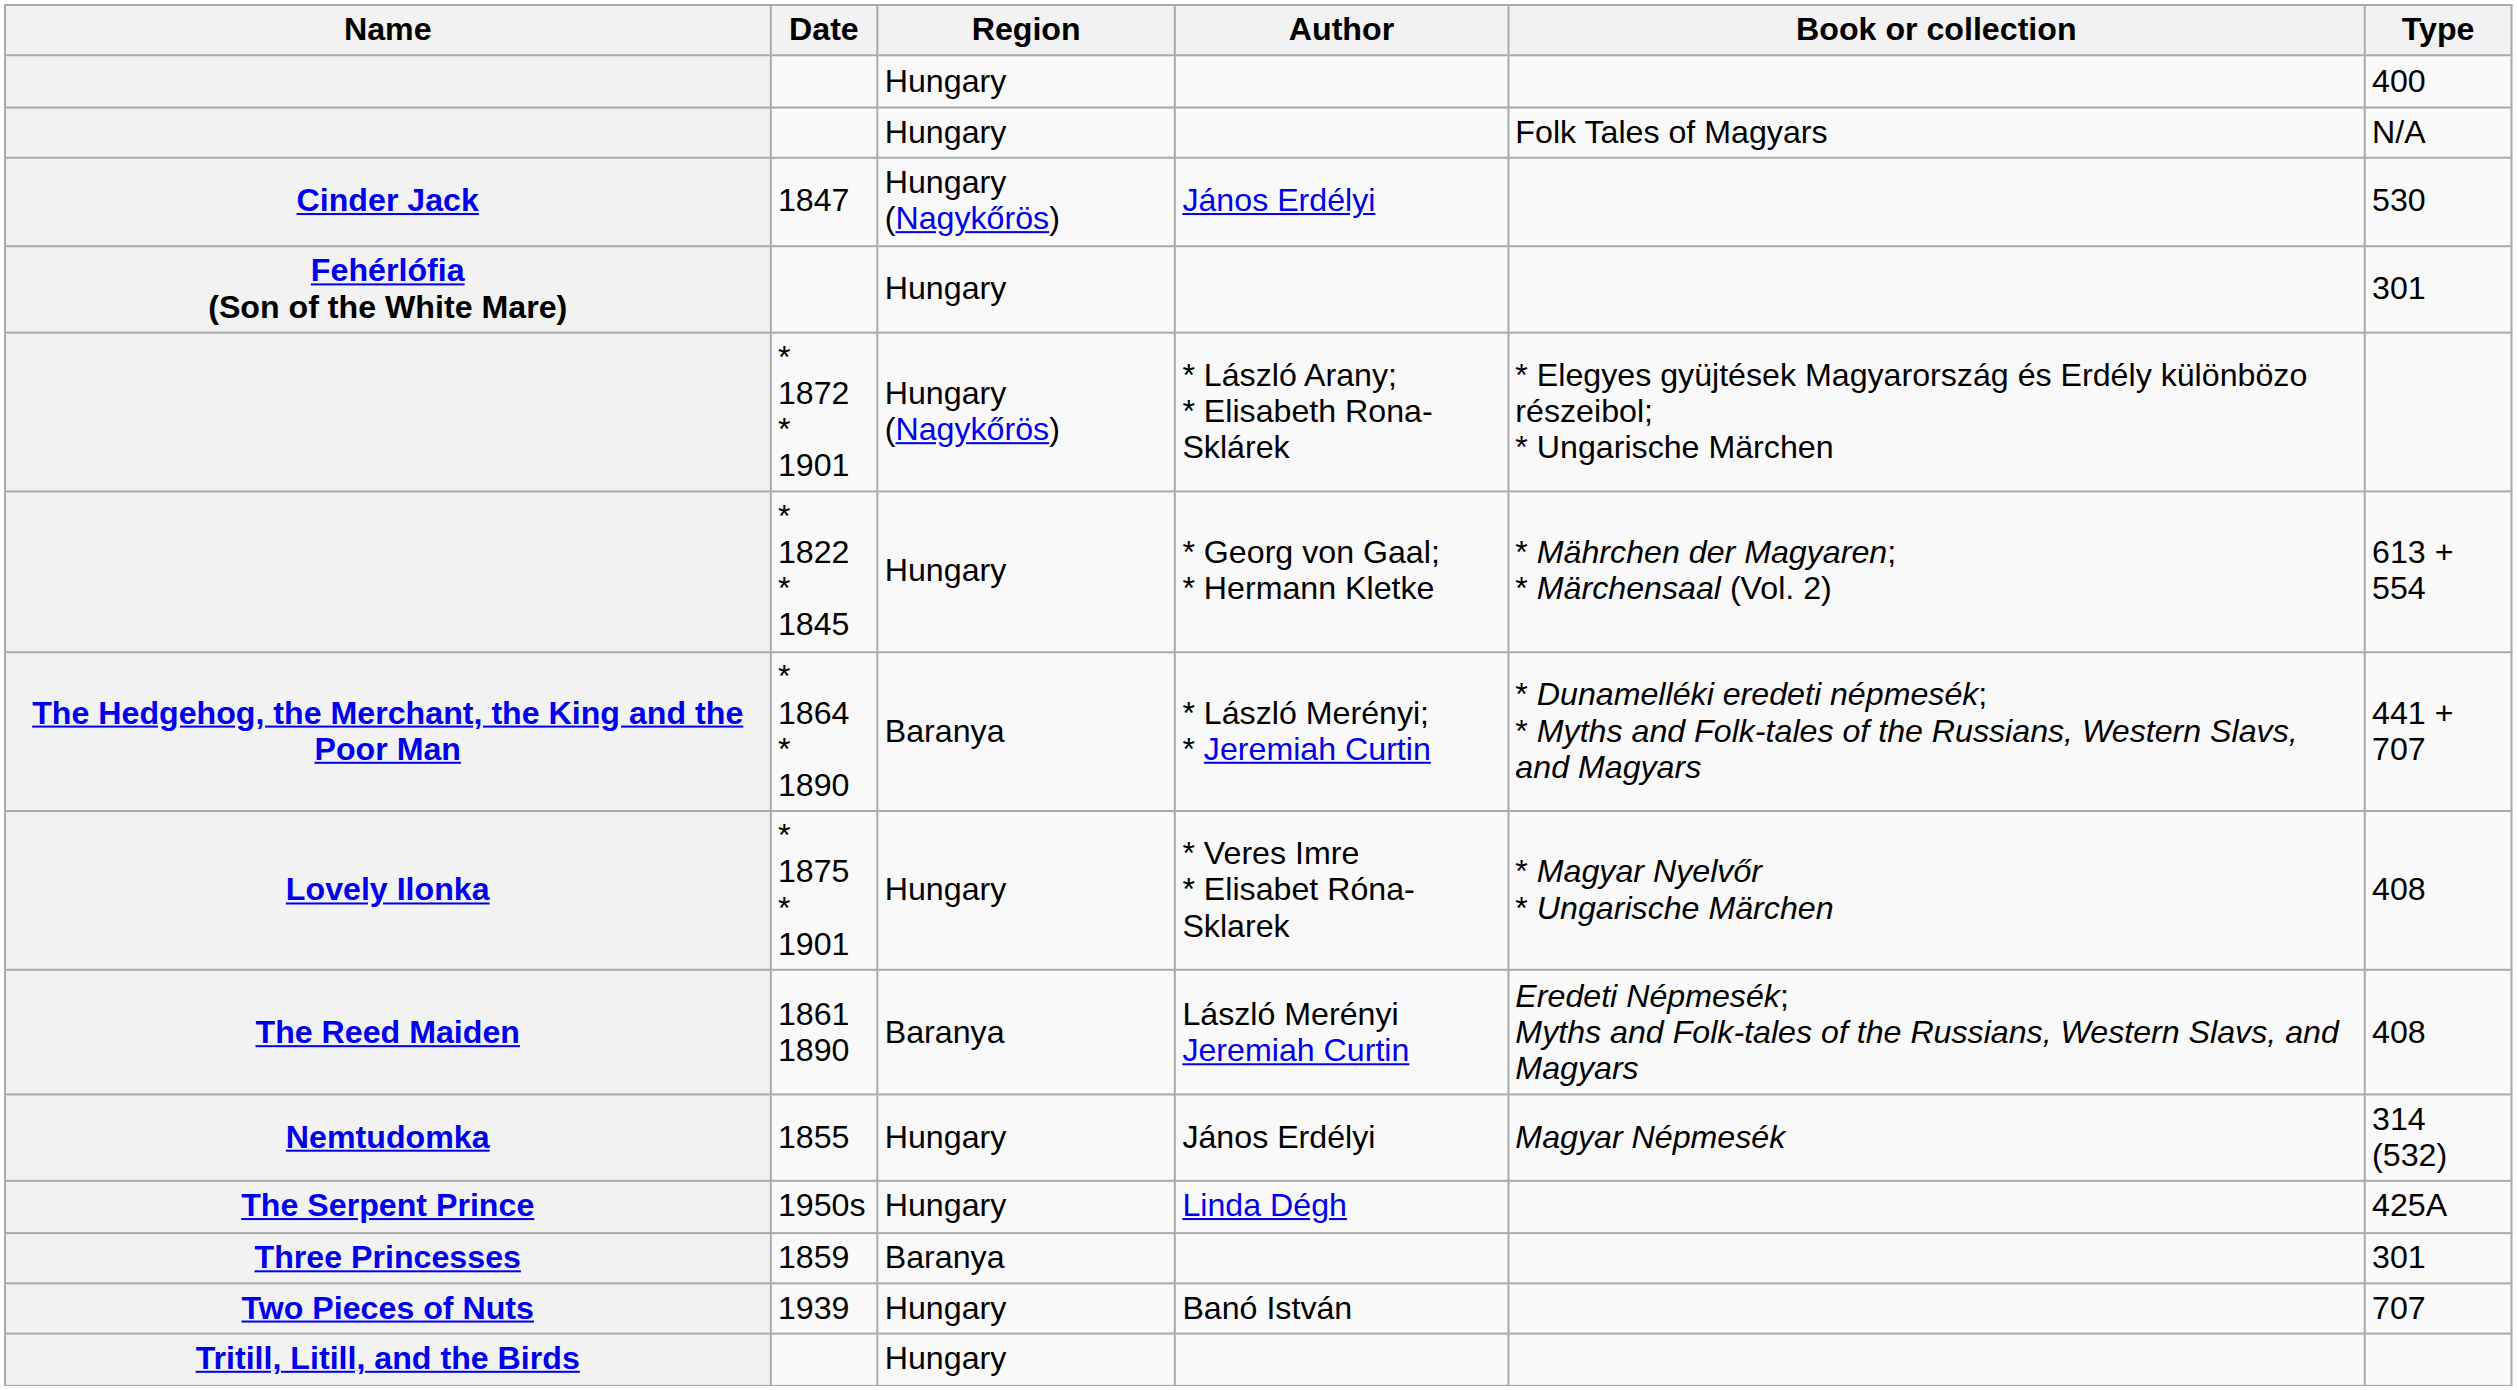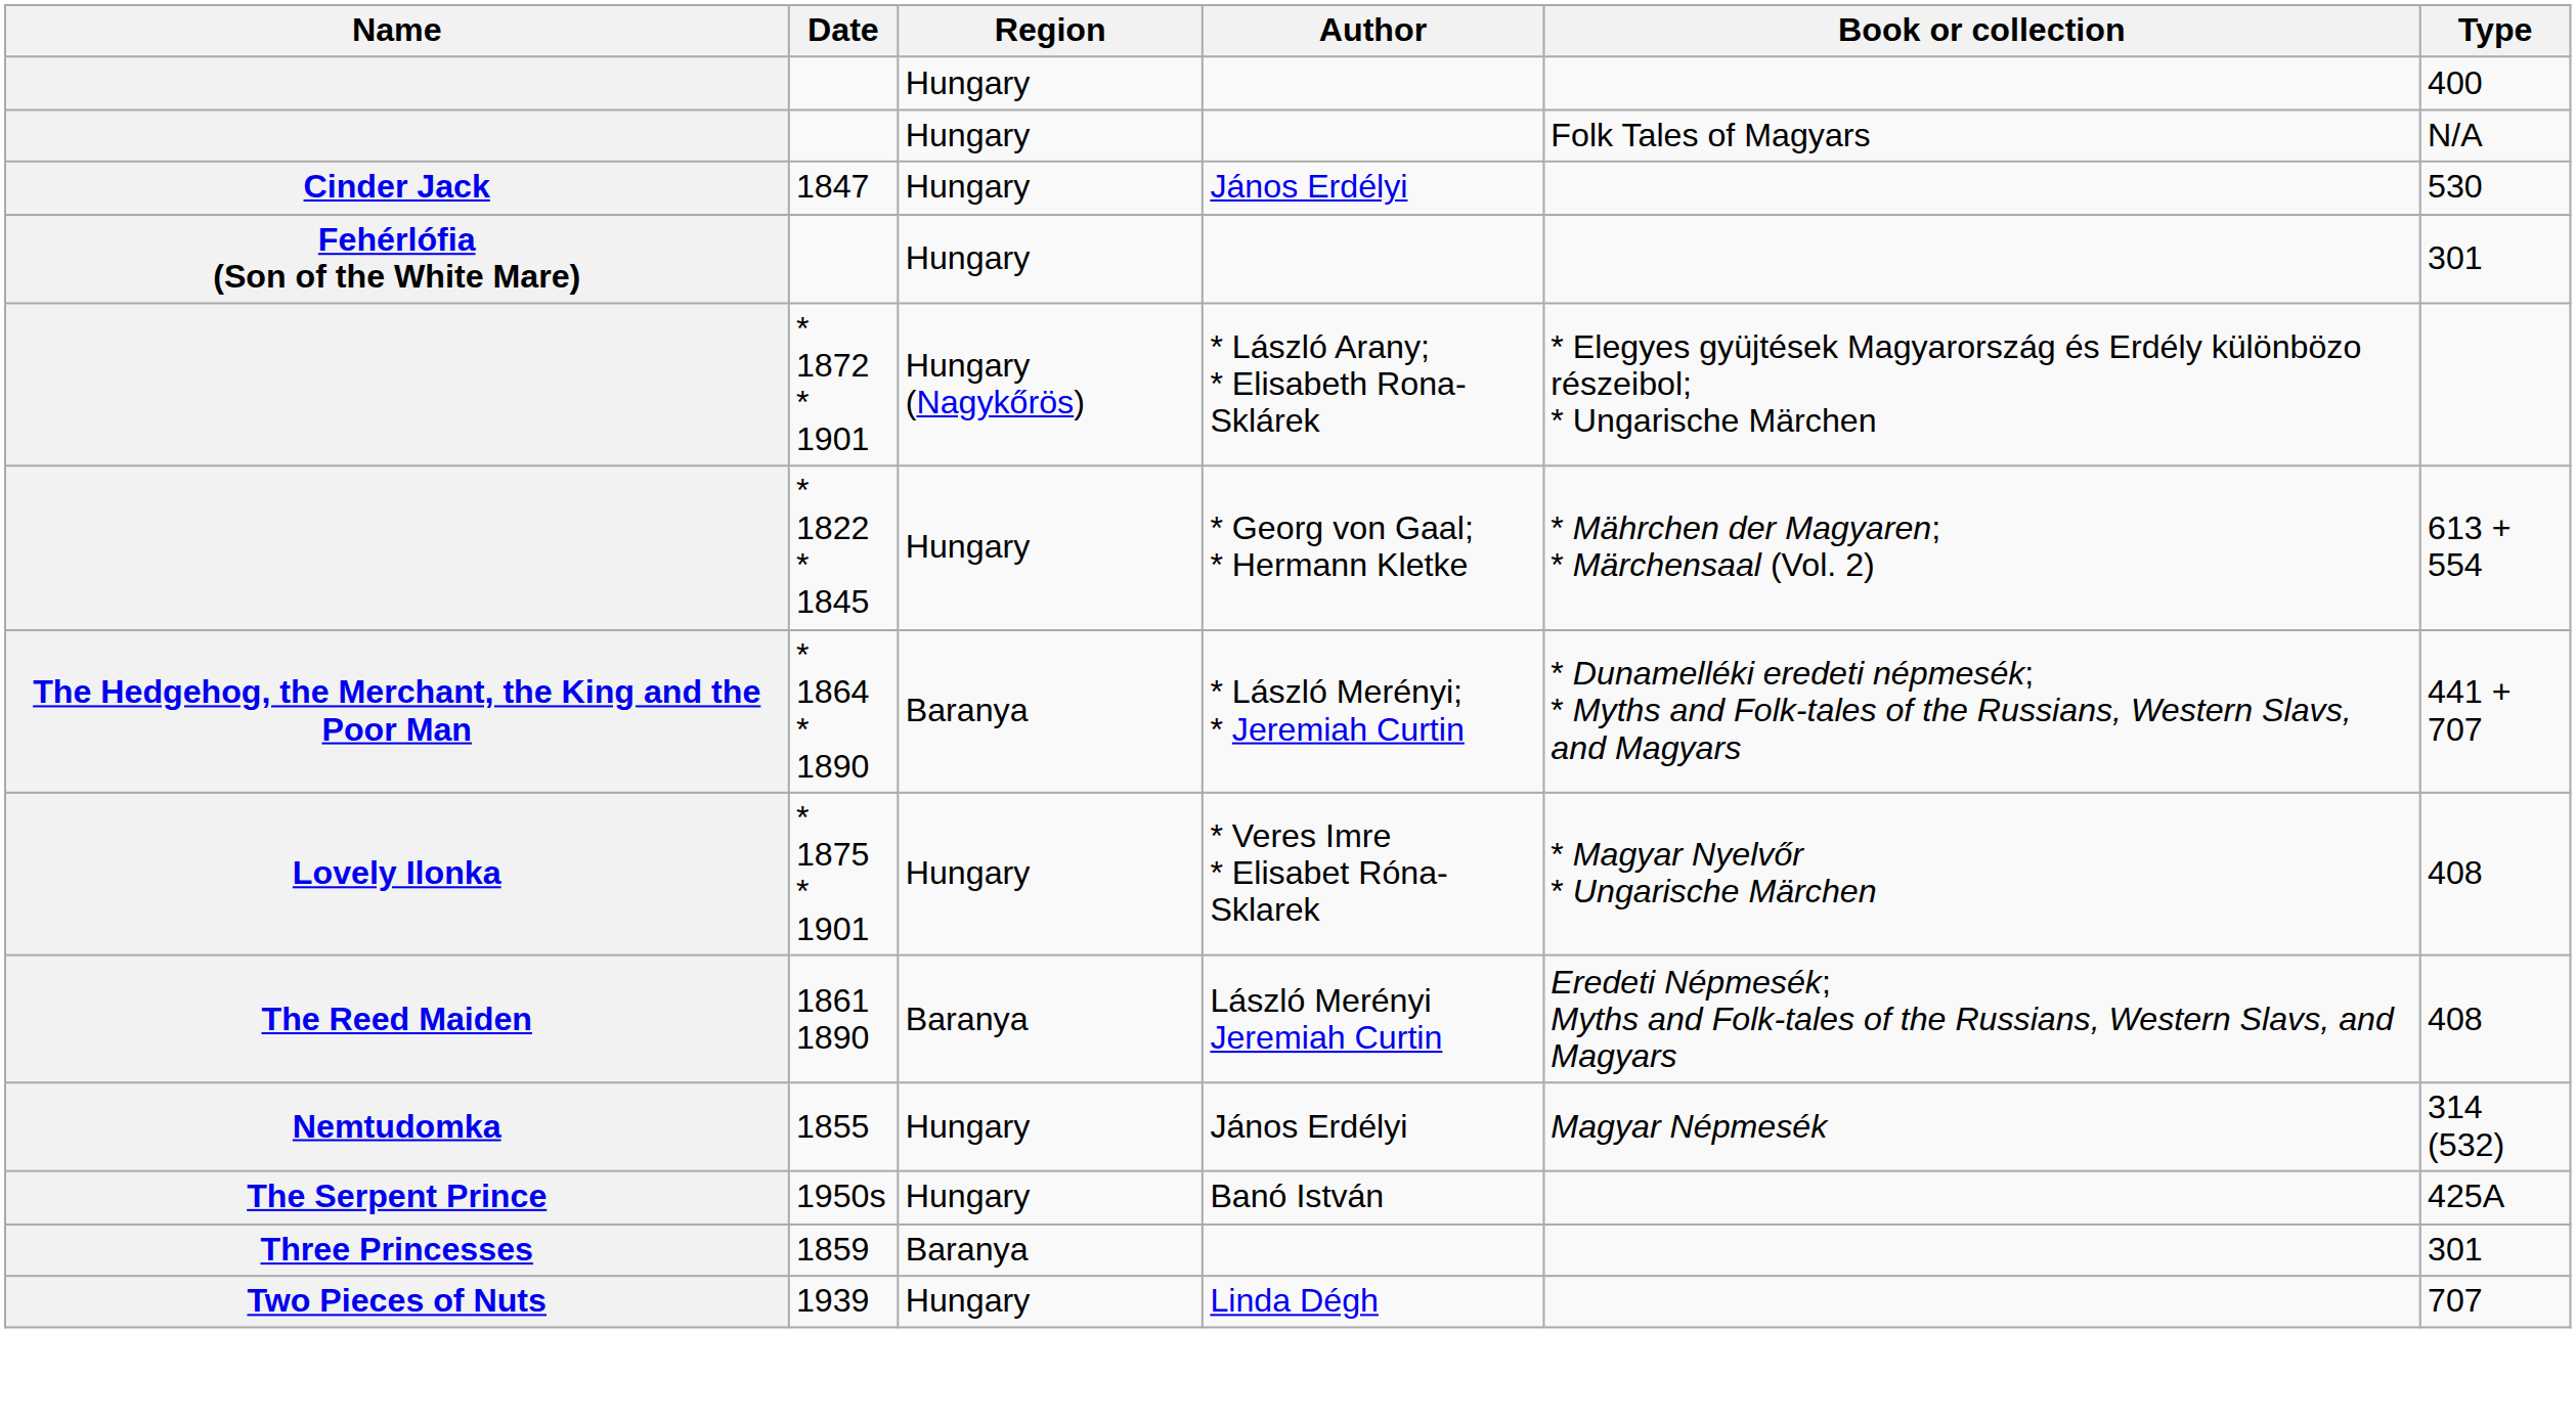 <table class="wikitable sortable">
 <tr>
 <th scope="col">Name</th>
 <th scope="col">Date</th>
 <th scope="col">Region</th>
 <th scope="col">Author</th>
 <th scope="col">Book or collection</th>
 <th scope="col">Type</th>
 </tr>
 <tr>
 <th></th>
 <td></td>
 <td>Hungary</td>
 <td></td>
 <td></td>
 <td>400</td>
 </tr>
 <tr>
 <th></th>
 <td></td>
 <td>Hungary</td>
 <td></td>
 <td>Folk Tales of Magyars</td>
 <td>N/A</td>
 </tr>
 <tr>
 <th><a href='#'>Cinder Jack</a></th>
 <td>1847</td>
-<td>Hungary (<a href='#'>Nagykőrös</a>)</td>
+<td>Hungary</td>
 <td><a href='#'>János Erdélyi</a></td>
 <td></td>
 <td>530</td>
 </tr>
 <tr>
 <th><a href='#'>Fehérlófia</a> <br> (Son of the White Mare)</th>
 <td></td>
 <td>Hungary</td>
 <td></td>
 <td></td>
 <td>301</td>
 </tr>
 <tr>
 <th></th>
 <td>* 1872 <br> * 1901</td>
 <td>Hungary (<a href='#'>Nagykőrös</a>)</td>
 <td>* László Arany; <br> * Elisabeth Rona-Sklárek</td>
 <td>* Elegyes gyüjtések Magyarország és Erdély különbözo részeibol; <br> * Ungarische Märchen</td>
 <td></td>
 </tr>
 <tr>
 <th></th>
 <td>* 1822 <br> * 1845</td>
 <td>Hungary</td>
 <td>* Georg von Gaal; <br> * Hermann Kletke</td>
 <td>* <em>Mährchen der Magyaren</em>; <br> * <em>Märchensaal</em> (Vol. 2)</td>
 <td>613 + 554</td>
 </tr>
 <tr>
 <th><a href='#'>The Hedgehog, the Merchant, the King and the Poor Man</a></th>
 <td>* 1864 <br> * 1890</td>
 <td>Baranya</td>
 <td>* László Merényi; <br> * <a href='#'>Jeremiah Curtin</a></td>
 <td>* <em>Dunamelléki eredeti népmesék</em>; <br> * <em>Myths and Folk-tales of the Russians, Western Slavs, and Magyars</em></td>
 <td>441 + 707</td>
 </tr>
 <tr>
 <th><a href='#'>Lovely Ilonka</a></th>
 <td>* 1875 <br> * 1901</td>
 <td>Hungary</td>
 <td>* Veres Imre <br> * Elisabet Róna-Sklarek</td>
 <td>* <em>Magyar Nyelvőr</em> <br> * <em>Ungarische Märchen</em></td>
 <td>408</td>
 </tr>
 <tr>
 <th><a href='#'>The Reed Maiden</a></th>
 <td>1861 <br> 1890</td>
 <td>Baranya</td>
 <td>László Merényi<br><a href='#'>Jeremiah Curtin</a></td>
 <td><em>Eredeti Népmesék</em>;<br><em>Myths and Folk-tales of the Russians, Western Slavs, and Magyars</em></td>
 <td>408</td>
 </tr>
 <tr>
 <th><a href='#'>Nemtudomka</a></th>
 <td>1855</td>
 <td>Hungary</td>
 <td>János Erdélyi</td>
 <td><em>Magyar Népmesék</em></td>
 <td>314 (532)</td>
 </tr>
 <tr>
 <th><a href='#'>The Serpent Prince</a></th>
 <td>1950s</td>
 <td>Hungary</td>
-<td><a href='#'>Linda Dégh</a></td>
+<td>Banó István</td>
 <td></td>
 <td>425A</td>
 </tr>
 <tr>
 <th><a href='#'>Three Princesses</a></th>
 <td>1859</td>
 <td>Baranya</td>
 <td></td>
 <td></td>
 <td>301</td>
 </tr>
 <tr>
 <th><a href='#'>Two Pieces of Nuts</a></th>
 <td>1939</td>
 <td>Hungary</td>
-<td>Banó István</td>
+<td><a href='#'>Linda Dégh</a></td>
 <td></td>
 <td>707</td>
 </tr>
-<tr>
-<th><a href='#'>Tritill, Litill, and the Birds</a></th>
-<td></td>
-<td>Hungary</td>
-<td></td>
-<td></td>
-<td></td>
-</tr>
 </table>
